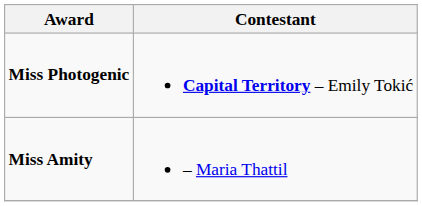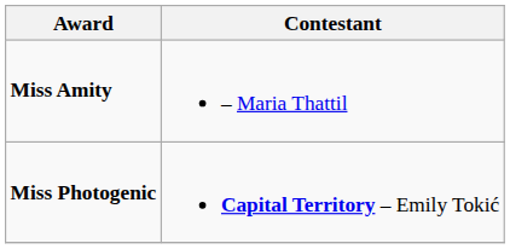 <table class="wikitable unsortable" style="font-size:95%;">
 <tr>
 <th>Award</th>
 <th>Contestant</th>
 </tr>
 <tr>
+<td><strong>Miss Amity</strong></td>
+<td><br><ul><li><strong></strong> – <a href='#'>Maria Thattil</a></li></ul></td>
+</tr>
+<tr>
 <td><strong>Miss Photogenic</strong></td>
 <td><br><ul><li><strong> <a href='#'>Capital Territory</a></strong> – Emily Tokić</li></ul></td>
 </tr>
 <tr>
-<td><strong>Miss Amity</strong></td>
-<td><br><ul><li><strong></strong> – <a href='#'>Maria Thattil</a></li></ul></td>
-</tr>
-<tr>
 </tr>
 </table>
